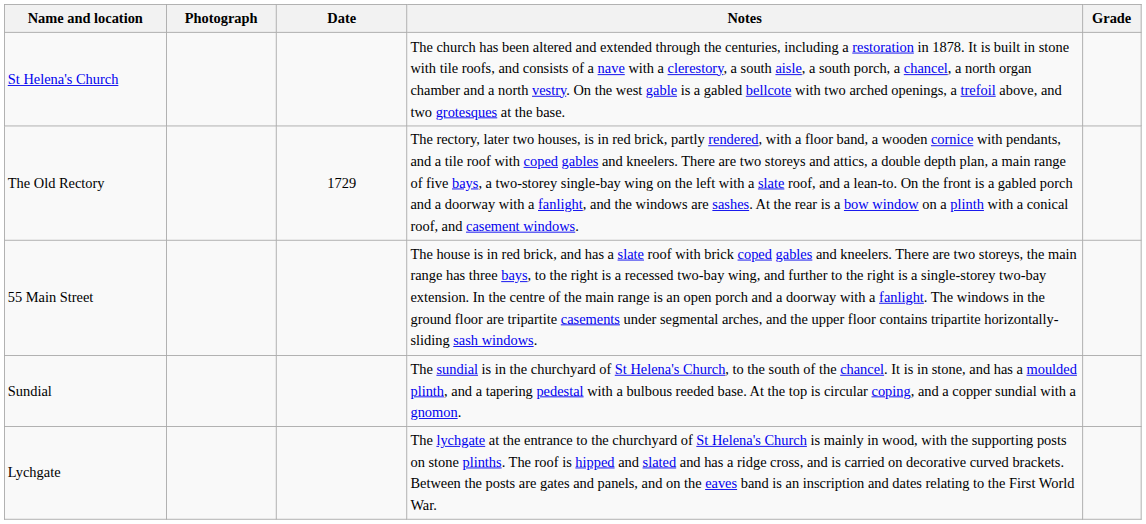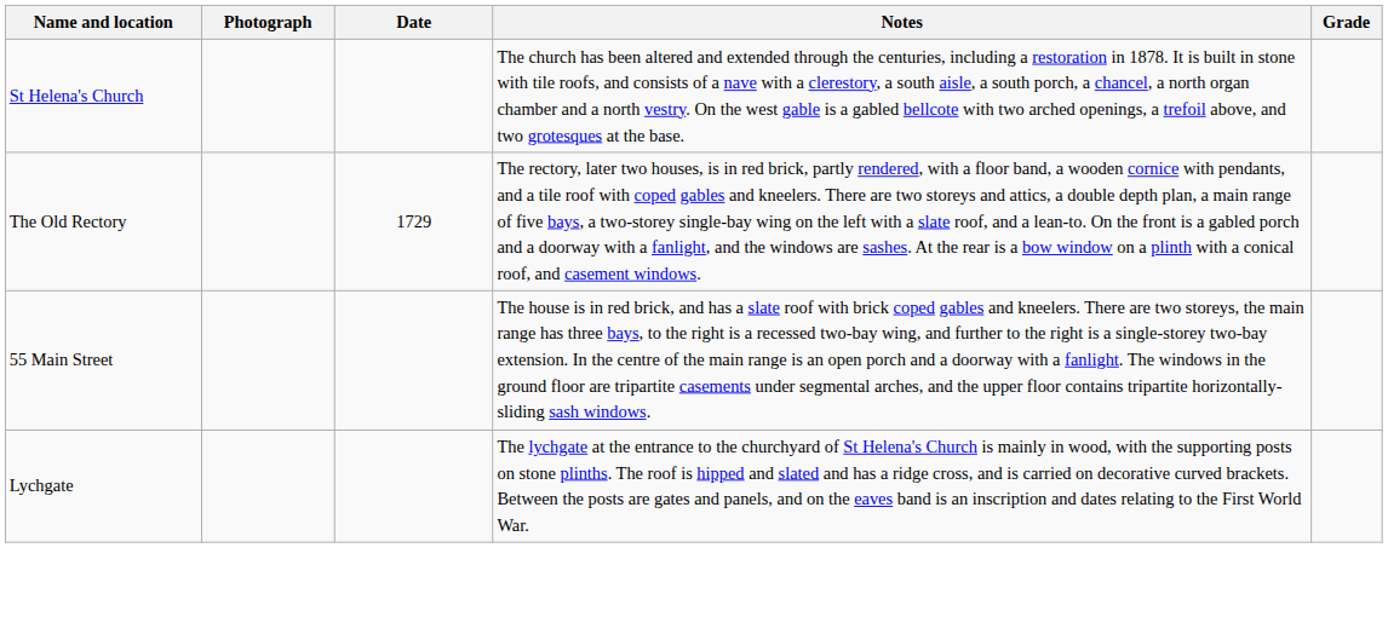 <table class="wikitable sortable plainrowheaders" style="width:100%; border:0px; text-align:left; line-height:150%">
 <tr>
 <th scope="col"  style="width:150px">Name and location</th>
 <th scope="col"  style="width:100px" class="unsortable">Photograph</th>
 <th scope="col"  style="width:120px">Date</th>
 <th scope="col"  style="width:650px" class="unsortable">Notes</th>
 <th scope="col"  style="width:50px">Grade</th>
 </tr>
 <tr>
 <td><a href='#'>St Helena's Church</a><br><small></small></td>
 <td></td>
 <td align="center"></td>
 <td>The church has been altered and extended through the centuries, including a <a href='#'>restoration</a> in 1878.  It is built in stone with tile roofs, and consists of a <a href='#'>nave</a> with a <a href='#'>clerestory</a>, a south <a href='#'>aisle</a>, a south porch, a <a href='#'>chancel</a>, a north organ chamber and a north <a href='#'>vestry</a>.  On the west <a href='#'>gable</a> is a gabled <a href='#'>bellcote</a> with two arched openings, a <a href='#'>trefoil</a> above, and two <a href='#'>grotesques</a> at the base.</td>
 <td align="center" ></td>
 </tr>
 <tr>
 <td>The Old Rectory<br><small></small></td>
 <td></td>
 <td align="center">1729</td>
 <td>The rectory, later two houses, is in red brick, partly <a href='#'>rendered</a>, with a floor band, a wooden <a href='#'>cornice</a> with pendants, and a tile roof with <a href='#'>coped</a> <a href='#'>gables</a> and kneelers.  There are two storeys and attics, a double depth plan, a main range of five <a href='#'>bays</a>, a two-storey single-bay wing on the left with a <a href='#'>slate</a> roof, and a lean-to.  On the front is a gabled porch and a doorway with a <a href='#'>fanlight</a>, and the windows are <a href='#'>sashes</a>.  At the rear is a <a href='#'>bow window</a> on a <a href='#'>plinth</a> with a conical roof, and <a href='#'>casement windows</a>.</td>
 <td align="center" ></td>
 </tr>
 <tr>
 <td>55 Main Street<br><small></small></td>
 <td></td>
 <td align="center"></td>
 <td>The house is in red brick, and has a <a href='#'>slate</a> roof with brick <a href='#'>coped</a> <a href='#'>gables</a> and kneelers.  There are two storeys, the main range has three <a href='#'>bays</a>, to the right is a recessed two-bay wing, and further to the right is a single-storey two-bay extension.  In the centre of the main range is an open porch and a doorway with a <a href='#'>fanlight</a>.  The windows in the ground floor are tripartite <a href='#'>casements</a> under segmental arches, and the upper floor contains tripartite horizontally-sliding <a href='#'>sash windows</a>.</td>
 <td align="center" ></td>
 </tr>
 <tr>
-<td>Sundial<br><small></small></td>
-<td></td>
-<td align="center"></td>
-<td>The <a href='#'>sundial</a> is in the churchyard of <a href='#'>St Helena's Church</a>, to the south of the <a href='#'>chancel</a>.  It is in stone, and has a <a href='#'>moulded</a> <a href='#'>plinth</a>, and a tapering <a href='#'>pedestal</a> with a bulbous reeded base.  At the top is circular <a href='#'>coping</a>, and a copper sundial with a <a href='#'>gnomon</a>.</td>
-<td align="center" ></td>
-</tr>
-<tr>
 <td>Lychgate<br><small></small></td>
 <td></td>
 <td align="center"></td>
 <td>The <a href='#'>lychgate</a> at the entrance to the churchyard of <a href='#'>St Helena's Church</a> is mainly in wood, with the supporting posts on stone <a href='#'>plinths</a>.  The roof is <a href='#'>hipped</a> and <a href='#'>slated</a> and has a ridge cross, and is carried on decorative curved brackets.  Between the posts are gates and panels, and on the <a href='#'>eaves</a> band is an inscription and dates relating to the First World War.</td>
 <td align="center" ></td>
 </tr>
 <tr>
 </tr>
 </table>
